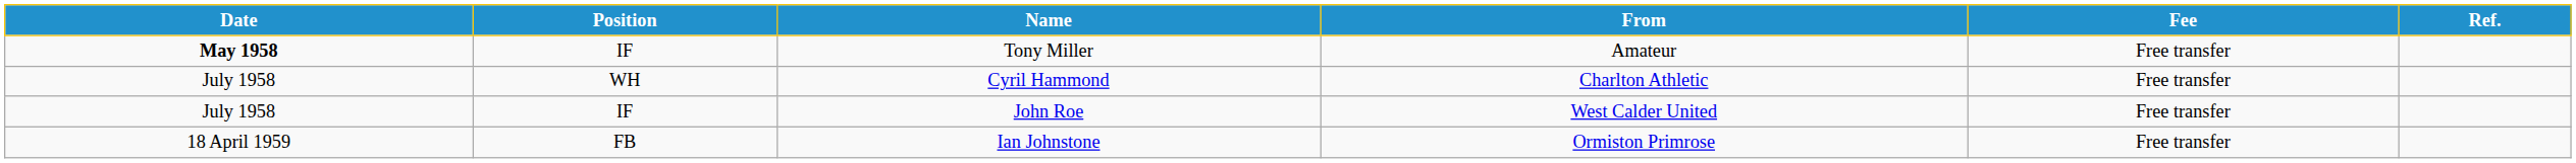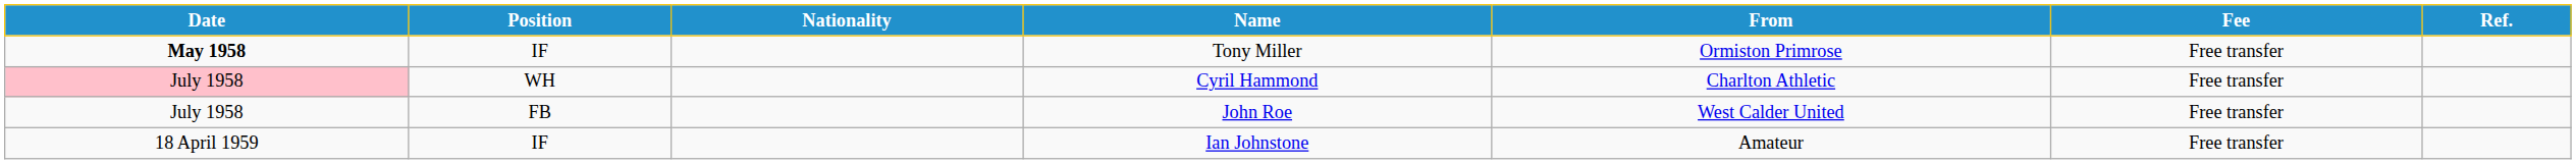 <table class="wikitable" style="text-align:center; font-size:90%; width:100%;">
 <tr>
 <th style="background:#2191CC; color:white; border:1px solid #F7C408; text-align:center;">Date</th>
 <th style="background:#2191CC; color:white; border:1px solid #F7C408; text-align:center;">Position</th>
+<th style="background:#2191CC; color:white; border:1px solid #F7C408; text-align:center;">Nationality</th>
 <th style="background:#2191CC; color:white; border:1px solid #F7C408; text-align:center;">Name</th>
 <th style="background:#2191CC; color:white; border:1px solid #F7C408; text-align:center;">From</th>
 <th style="background:#2191CC; color:white; border:1px solid #F7C408; text-align:center;">Fee</th>
 <th style="background:#2191CC; color:white; border:1px solid #F7C408; text-align:center;">Ref.</th>
 </tr>
 <tr>
 <td><strong>May 1958</strong></td>
 <td>IF</td>
+<td></td>
 <td>Tony Miller</td>
-<td>Amateur</td>
+<td> <a href='#'>Ormiston Primrose</a></td>
 <td>Free transfer</td>
 <td></td>
 </tr>
 <tr>
-<td>July 1958</td>
+<td style="background: pink;">July 1958</td>
 <td>WH</td>
+<td></td>
 <td><a href='#'>Cyril Hammond</a></td>
 <td> <a href='#'>Charlton Athletic</a></td>
 <td>Free transfer</td>
 <td></td>
 </tr>
 <tr>
 <td>July 1958</td>
-<td>IF</td>
+<td>FB</td>
+<td></td>
 <td><a href='#'>John Roe</a></td>
 <td> <a href='#'>West Calder United</a></td>
 <td>Free transfer</td>
 <td></td>
 </tr>
 <tr>
 <td>18 April 1959</td>
-<td>FB</td>
+<td>IF</td>
+<td></td>
 <td><a href='#'>Ian Johnstone</a></td>
-<td> <a href='#'>Ormiston Primrose</a></td>
+<td>Amateur</td>
 <td>Free transfer</td>
 <td></td>
 </tr>
 </table>
